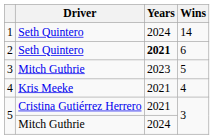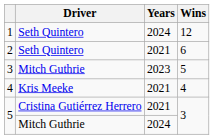 <table class="wikitable">
 <tr>
 <th></th>
 <th>Driver</th>
 <th>Years</th>
 <th>Wins</th>
 </tr>
 <tr>
 <td>1</td>
 <td> <a href='#'>Seth Quintero</a></td>
 <td>2024</td>
-<td>14</td>
+<td>12</td>
 </tr>
 <tr>
 <td>2</td>
 <td> <a href='#'>Seth Quintero</a></td>
-<td><strong>2021</strong></td>
+<td>2021</td>
 <td>6</td>
 </tr>
 <tr>
 <td>3</td>
 <td> <a href='#'>Mitch Guthrie</a></td>
 <td>2023</td>
 <td>5</td>
 </tr>
 <tr>
 <td>4</td>
 <td> <a href='#'>Kris Meeke</a></td>
 <td>2021</td>
 <td>4</td>
 </tr>
 <tr>
 <td rowspan=2>5</td>
 <td> <a href='#'>Cristina Gutiérrez Herrero</a></td>
 <td>2021</td>
 <td rowspan=2>3</td>
 </tr>
 <tr>
 <td> Mitch Guthrie</td>
 <td>2024</td>
 </tr>
 </table>
